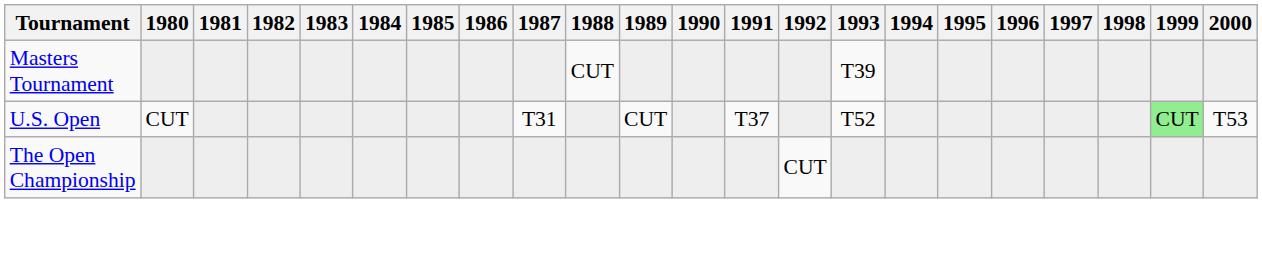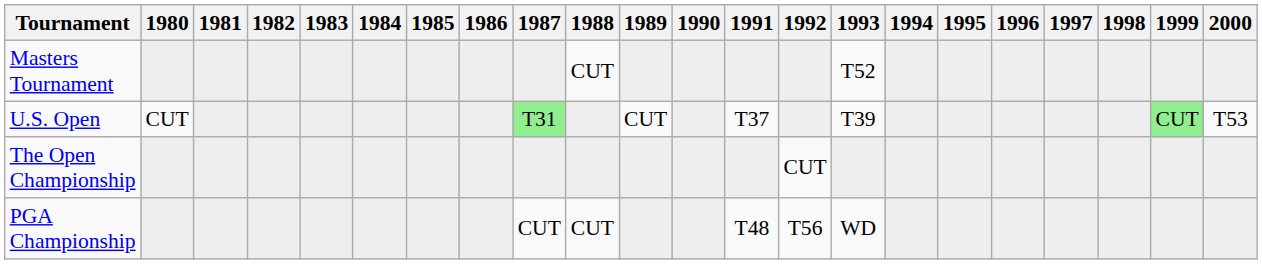 <table class="wikitable" style="font-size:95%;text-align:center;">
 <tr>
 <th>Tournament</th>
 <th>1980</th>
 <th>1981</th>
 <th>1982</th>
 <th>1983</th>
 <th>1984</th>
 <th>1985</th>
 <th>1986</th>
 <th>1987</th>
 <th>1988</th>
 <th>1989</th>
 <th>1990</th>
 <th>1991</th>
 <th>1992</th>
 <th>1993</th>
 <th>1994</th>
 <th>1995</th>
 <th>1996</th>
 <th>1997</th>
 <th>1998</th>
 <th>1999</th>
 <th>2000</th>
 </tr>
 <tr>
 <td align=left><a href='#'>Masters Tournament</a></td>
 <td style="background:#eeeeee;"></td>
 <td style="background:#eeeeee;"></td>
 <td style="background:#eeeeee;"></td>
 <td style="background:#eeeeee;"></td>
 <td style="background:#eeeeee;"></td>
 <td style="background:#eeeeee;"></td>
 <td style="background:#eeeeee;"></td>
 <td style="background:#eeeeee;"></td>
 <td>CUT</td>
 <td style="background:#eeeeee;"></td>
 <td style="background:#eeeeee;"></td>
 <td style="background:#eeeeee;"></td>
 <td style="background:#eeeeee;"></td>
-<td>T39</td>
+<td>T52</td>
 <td style="background:#eeeeee;"></td>
 <td style="background:#eeeeee;"></td>
 <td style="background:#eeeeee;"></td>
 <td style="background:#eeeeee;"></td>
 <td style="background:#eeeeee;"></td>
 <td style="background:#eeeeee;"></td>
 <td style="background:#eeeeee;"></td>
 </tr>
 <tr>
 <td align=left><a href='#'>U.S. Open</a></td>
 <td>CUT</td>
 <td style="background:#eeeeee;"></td>
 <td style="background:#eeeeee;"></td>
 <td style="background:#eeeeee;"></td>
 <td style="background:#eeeeee;"></td>
 <td style="background:#eeeeee;"></td>
 <td style="background:#eeeeee;"></td>
-<td>T31</td>
+<td style="background: lightgreen;">T31</td>
 <td style="background:#eeeeee;"></td>
 <td>CUT</td>
 <td style="background:#eeeeee;"></td>
 <td>T37</td>
 <td style="background:#eeeeee;"></td>
-<td>T52</td>
+<td>T39</td>
 <td style="background:#eeeeee;"></td>
 <td style="background:#eeeeee;"></td>
 <td style="background:#eeeeee;"></td>
 <td style="background:#eeeeee;"></td>
 <td style="background:#eeeeee;"></td>
 <td style="background: lightgreen;">CUT</td>
 <td>T53</td>
 </tr>
 <tr>
 <td align=left><a href='#'>The Open Championship</a></td>
 <td style="background:#eeeeee;"></td>
 <td style="background:#eeeeee;"></td>
 <td style="background:#eeeeee;"></td>
 <td style="background:#eeeeee;"></td>
 <td style="background:#eeeeee;"></td>
 <td style="background:#eeeeee;"></td>
 <td style="background:#eeeeee;"></td>
 <td style="background:#eeeeee;"></td>
 <td style="background:#eeeeee;"></td>
 <td style="background:#eeeeee;"></td>
 <td style="background:#eeeeee;"></td>
 <td style="background:#eeeeee;"></td>
 <td>CUT</td>
 <td style="background:#eeeeee;"></td>
 <td style="background:#eeeeee;"></td>
 <td style="background:#eeeeee;"></td>
 <td style="background:#eeeeee;"></td>
 <td style="background:#eeeeee;"></td>
 <td style="background:#eeeeee;"></td>
 <td style="background:#eeeeee;"></td>
 <td style="background:#eeeeee;"></td>
 </tr>
+<tr>
+<td align=left><a href='#'>PGA Championship</a></td>
+<td style="background:#eeeeee;"></td>
+<td style="background:#eeeeee;"></td>
+<td style="background:#eeeeee;"></td>
+<td style="background:#eeeeee;"></td>
+<td style="background:#eeeeee;"></td>
+<td style="background:#eeeeee;"></td>
+<td style="background:#eeeeee;"></td>
+<td>CUT</td>
+<td>CUT</td>
+<td style="background:#eeeeee;"></td>
+<td style="background:#eeeeee;"></td>
+<td>T48</td>
+<td>T56</td>
+<td>WD</td>
+<td style="background:#eeeeee;"></td>
+<td style="background:#eeeeee;"></td>
+<td style="background:#eeeeee;"></td>
+<td style="background:#eeeeee;"></td>
+<td style="background:#eeeeee;"></td>
+<td style="background:#eeeeee;"></td>
+<td style="background:#eeeeee;"></td>
+</tr>
 </table>
